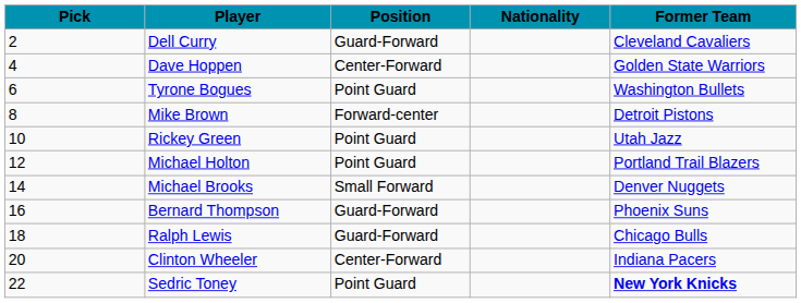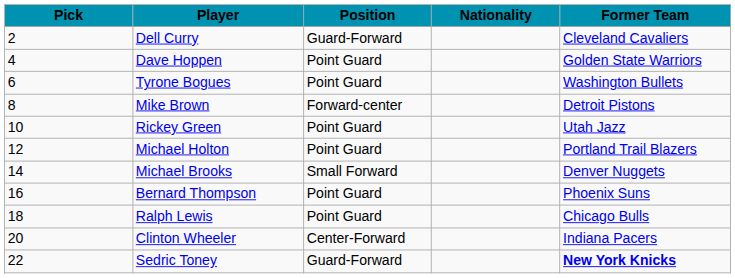 <table class="wikitable sortable sortable">
 <tr>
 <th style="background:#0093b1; width:15%;">Pick</th>
 <th style="background:#0093b1; width:20%;">Player</th>
 <th style="background:#0093b1; width:15%;">Position</th>
 <th style="background:#0093b1; width:15%;">Nationality</th>
 <th style="background:#0093b1; width:20%;">Former Team</th>
 </tr>
 <tr>
 <td>2</td>
 <td><a href='#'>Dell Curry</a></td>
 <td>Guard-Forward</td>
 <td></td>
 <td><a href='#'>Cleveland Cavaliers</a></td>
 </tr>
 <tr>
 <td>4</td>
 <td><a href='#'>Dave Hoppen</a></td>
-<td>Center-Forward</td>
+<td>Point Guard</td>
 <td></td>
 <td><a href='#'>Golden State Warriors</a></td>
 </tr>
 <tr>
 <td>6</td>
 <td><a href='#'>Tyrone Bogues</a></td>
 <td>Point Guard</td>
 <td></td>
 <td><a href='#'>Washington Bullets</a></td>
 </tr>
 <tr>
 <td>8</td>
 <td><a href='#'>Mike Brown</a></td>
 <td>Forward-center</td>
 <td></td>
 <td><a href='#'>Detroit Pistons</a></td>
 </tr>
 <tr>
 <td>10</td>
 <td><a href='#'>Rickey Green</a></td>
 <td>Point Guard</td>
 <td></td>
 <td><a href='#'>Utah Jazz</a></td>
 </tr>
 <tr>
 <td>12</td>
 <td><a href='#'>Michael Holton</a></td>
 <td>Point Guard</td>
 <td></td>
 <td><a href='#'>Portland Trail Blazers</a></td>
 </tr>
 <tr>
 <td>14</td>
 <td><a href='#'>Michael Brooks</a></td>
 <td>Small Forward</td>
 <td></td>
 <td><a href='#'>Denver Nuggets</a></td>
 </tr>
 <tr>
 <td>16</td>
 <td><a href='#'>Bernard Thompson</a></td>
-<td>Guard-Forward</td>
+<td>Point Guard</td>
 <td></td>
 <td><a href='#'>Phoenix Suns</a></td>
 </tr>
 <tr>
 <td>18</td>
 <td><a href='#'>Ralph Lewis</a></td>
-<td>Guard-Forward</td>
+<td>Point Guard</td>
 <td></td>
 <td><a href='#'>Chicago Bulls</a></td>
 </tr>
 <tr>
 <td>20</td>
 <td><a href='#'>Clinton Wheeler</a></td>
 <td>Center-Forward</td>
 <td></td>
 <td><a href='#'>Indiana Pacers</a></td>
 </tr>
 <tr>
 <td>22</td>
 <td><a href='#'>Sedric Toney</a></td>
-<td>Point Guard</td>
+<td>Guard-Forward</td>
 <td></td>
 <td><strong><a href='#'>New York Knicks</a></strong></td>
 </tr>
 </table>
